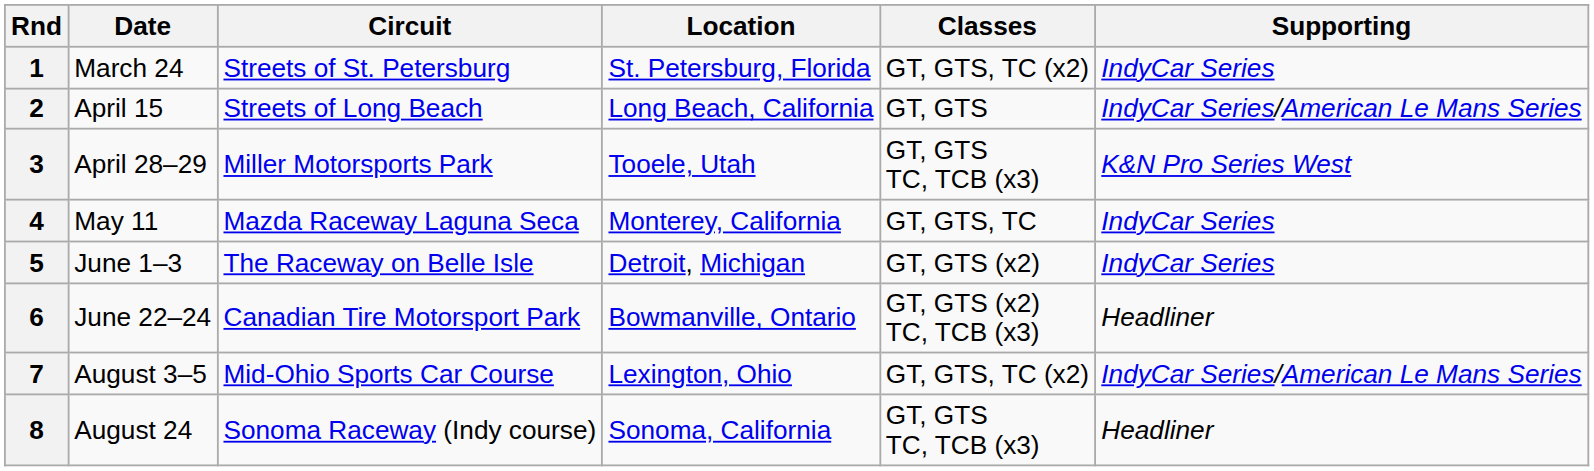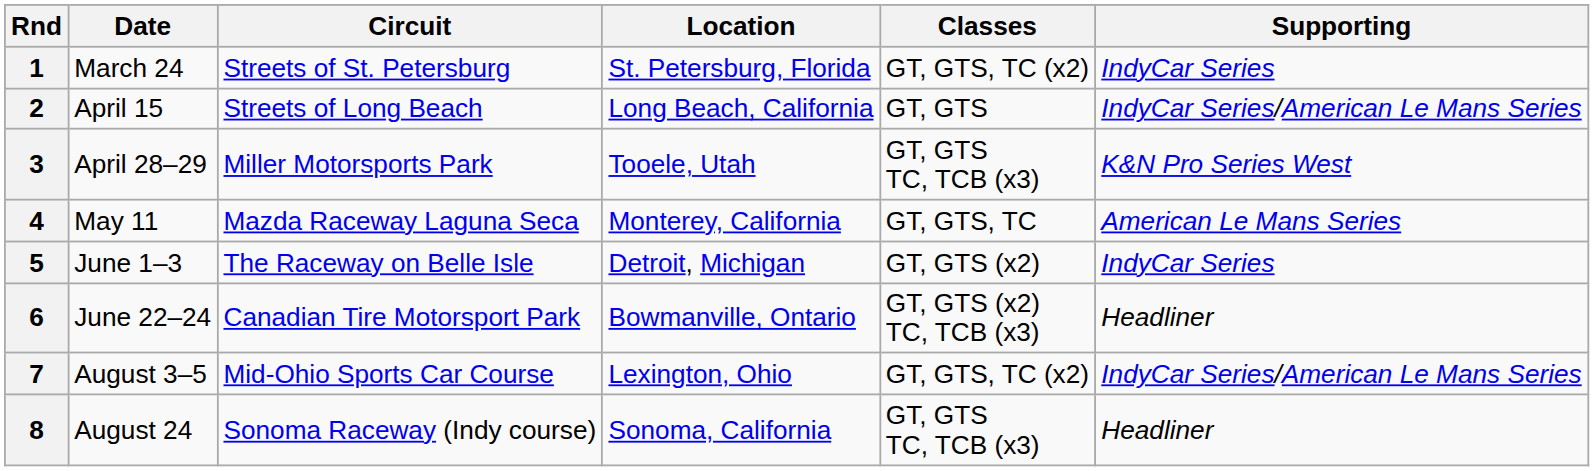 <table class="wikitable" style="font-size:90%;">
 <tr>
 <th>Rnd</th>
 <th>Date</th>
 <th>Circuit</th>
 <th>Location</th>
 <th>Classes</th>
 <th>Supporting</th>
 </tr>
 <tr>
 <th>1</th>
 <td>March 24</td>
 <td><a href='#'>Streets of St. Petersburg</a></td>
 <td><a href='#'>St. Petersburg, Florida</a></td>
 <td>GT, GTS, TC (x2)</td>
 <td><em><a href='#'>IndyCar Series</a></em></td>
 </tr>
 <tr>
 <th>2</th>
 <td>April 15</td>
 <td><a href='#'>Streets of Long Beach</a></td>
 <td><a href='#'>Long Beach, California</a></td>
 <td>GT, GTS</td>
 <td><em><a href='#'>IndyCar Series</a>/<a href='#'>American Le Mans Series</a></em></td>
 </tr>
 <tr>
 <th>3</th>
 <td>April 28–29</td>
 <td><a href='#'>Miller Motorsports Park</a></td>
 <td><a href='#'>Tooele, Utah</a></td>
 <td>GT, GTS<br>TC, TCB (x3)</td>
 <td><em><a href='#'>K&N Pro Series West</a></em></td>
 </tr>
 <tr>
 <th>4</th>
 <td>May 11</td>
 <td><a href='#'>Mazda Raceway Laguna Seca</a></td>
 <td><a href='#'>Monterey, California</a></td>
 <td>GT, GTS, TC</td>
-<td><em><a href='#'>IndyCar Series</a></em></td>
+<td><em><a href='#'>American Le Mans Series</a></em></td>
 </tr>
 <tr>
 <th>5</th>
 <td>June 1–3</td>
 <td><a href='#'>The Raceway on Belle Isle</a></td>
 <td><a href='#'>Detroit</a>, <a href='#'>Michigan</a></td>
 <td>GT, GTS (x2)</td>
 <td><em><a href='#'>IndyCar Series</a></em></td>
 </tr>
 <tr>
 <th>6</th>
 <td>June 22–24</td>
 <td><a href='#'>Canadian Tire Motorsport Park</a></td>
 <td><a href='#'>Bowmanville, Ontario</a></td>
 <td>GT, GTS (x2)<br>TC, TCB (x3)</td>
 <td><em>Headliner</em></td>
 </tr>
 <tr>
 <th>7</th>
 <td>August 3–5</td>
 <td><a href='#'>Mid-Ohio Sports Car Course</a></td>
 <td><a href='#'>Lexington, Ohio</a></td>
 <td>GT, GTS, TC (x2)</td>
 <td><em><a href='#'>IndyCar Series</a>/<a href='#'>American Le Mans Series</a></em></td>
 </tr>
 <tr>
 <th>8</th>
 <td>August 24</td>
 <td><a href='#'>Sonoma Raceway</a> (Indy course)</td>
 <td><a href='#'>Sonoma, California</a></td>
 <td>GT, GTS<br>TC, TCB (x3)</td>
 <td><em>Headliner</em></td>
 </tr>
 </table>
